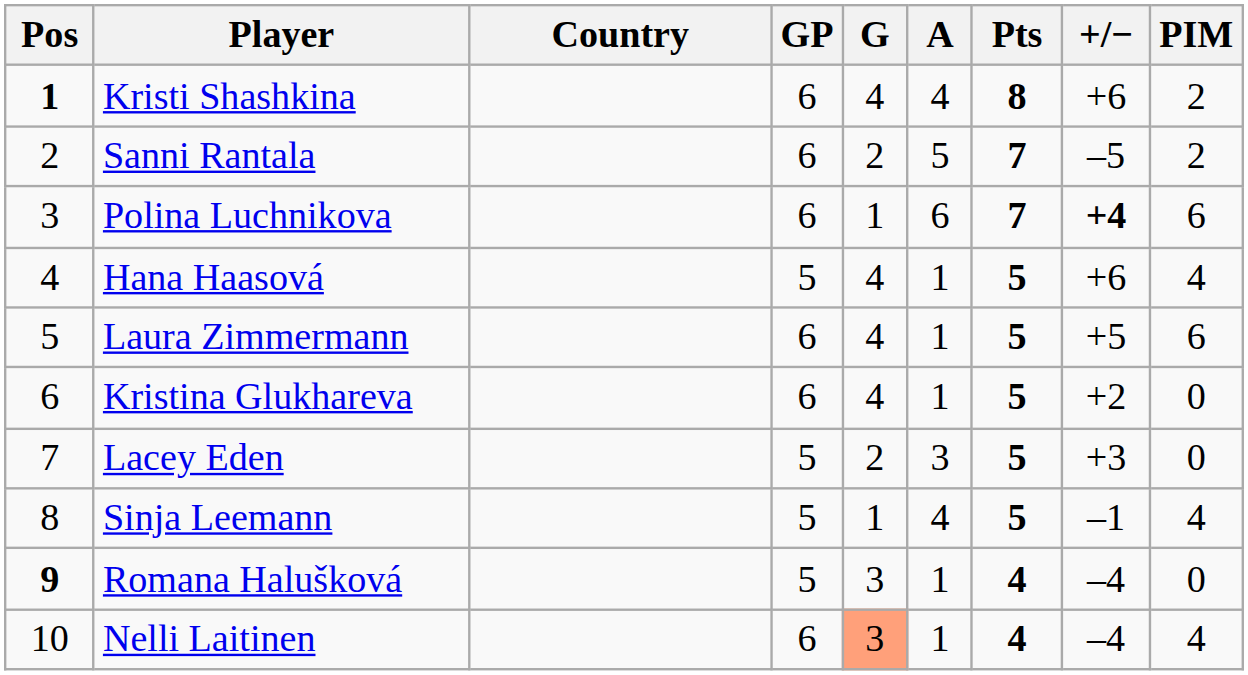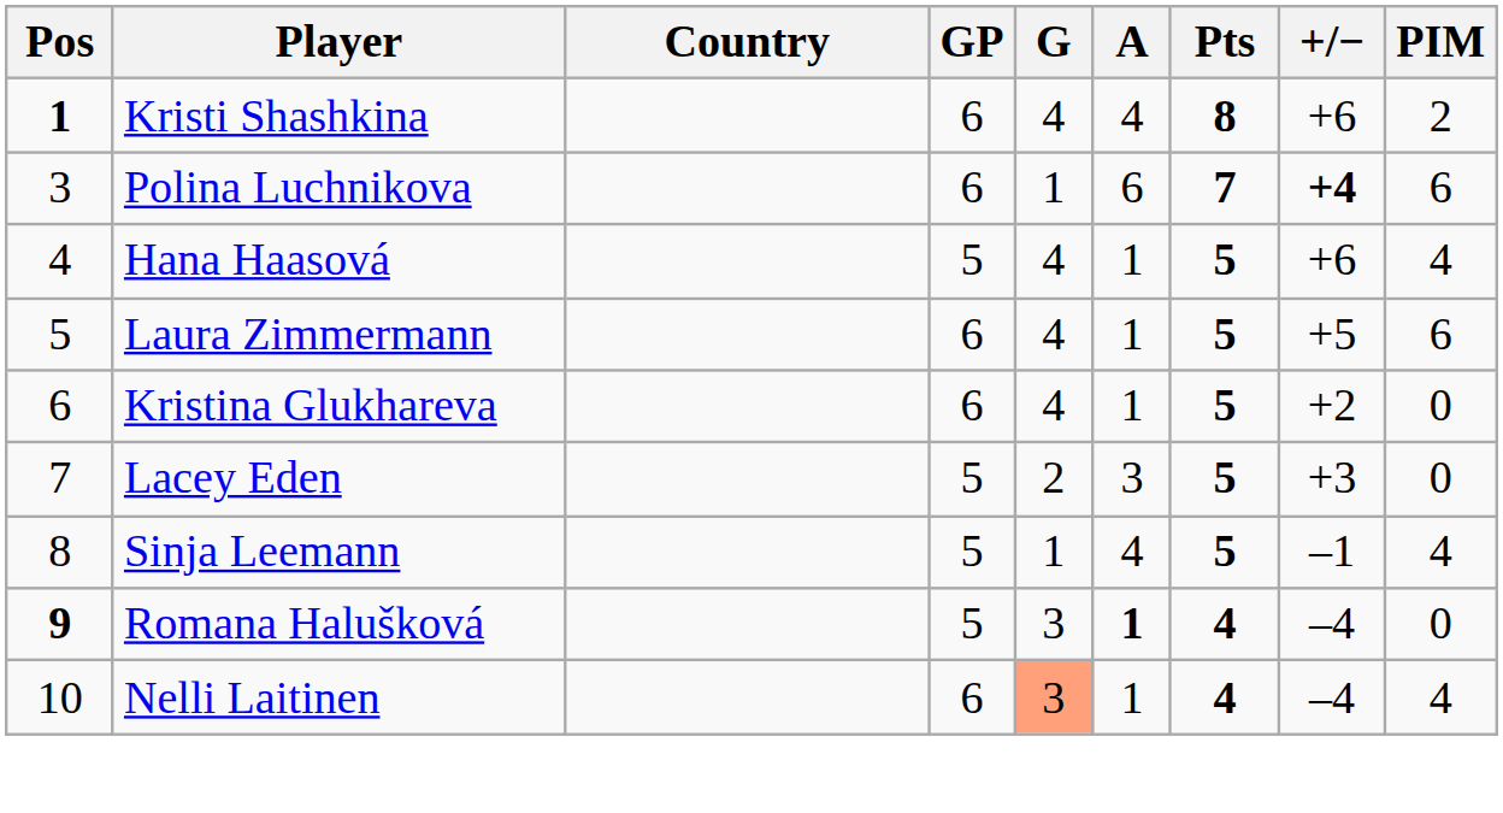 <table class="wikitable sortable" style="text-align: center;">
 <tr>
 <th width=30>Pos</th>
 <th width=150>Player</th>
 <th width=120>Country</th>
 <th width=20>GP</th>
 <th width=20>G</th>
 <th width=20>A</th>
 <th width=30>Pts</th>
 <th width=30>+/−</th>
 <th width=30>PIM</th>
 </tr>
 <tr>
 <td><strong>1</strong></td>
 <td align=left><a href='#'>Kristi Shashkina</a></td>
 <td align=left></td>
 <td>6</td>
 <td>4</td>
 <td>4</td>
 <td><strong>8</strong></td>
 <td>+6</td>
-<td>2</td>
-</tr>
-<tr>
-<td>2</td>
-<td align=left><a href='#'>Sanni Rantala</a></td>
-<td align=left></td>
-<td>6</td>
-<td>2</td>
-<td>5</td>
-<td><strong>7</strong></td>
-<td>–5</td>
 <td>2</td>
 </tr>
 <tr>
 <td>3</td>
 <td align=left><a href='#'>Polina Luchnikova</a></td>
 <td align=left></td>
 <td>6</td>
 <td>1</td>
 <td>6</td>
 <td><strong>7</strong></td>
 <td><strong>+4</strong></td>
 <td>6</td>
 </tr>
 <tr>
 <td>4</td>
 <td align=left><a href='#'>Hana Haasová</a></td>
 <td align=left></td>
 <td>5</td>
 <td>4</td>
 <td>1</td>
 <td><strong>5</strong></td>
 <td>+6</td>
 <td>4</td>
 </tr>
 <tr>
 <td>5</td>
 <td align=left><a href='#'>Laura Zimmermann</a></td>
 <td align=left></td>
 <td>6</td>
 <td>4</td>
 <td>1</td>
 <td><strong>5</strong></td>
 <td>+5</td>
 <td>6</td>
 </tr>
 <tr>
 <td>6</td>
 <td align=left><a href='#'>Kristina Glukhareva</a></td>
 <td align=left></td>
 <td>6</td>
 <td>4</td>
 <td>1</td>
 <td><strong>5</strong></td>
 <td>+2</td>
 <td>0</td>
 </tr>
 <tr>
 <td>7</td>
 <td align=left><a href='#'>Lacey Eden</a></td>
 <td align=left></td>
 <td>5</td>
 <td>2</td>
 <td>3</td>
 <td><strong>5</strong></td>
 <td>+3</td>
 <td>0</td>
 </tr>
 <tr>
 <td>8</td>
 <td align=left><a href='#'>Sinja Leemann</a></td>
 <td align=left></td>
 <td>5</td>
 <td>1</td>
 <td>4</td>
 <td><strong>5</strong></td>
 <td>–1</td>
 <td>4</td>
 </tr>
 <tr>
 <td><strong>9</strong></td>
 <td align=left><a href='#'>Romana Halušková</a></td>
 <td align=left></td>
 <td>5</td>
 <td>3</td>
-<td>1</td>
+<td><strong>1</strong></td>
 <td><strong>4</strong></td>
 <td>–4</td>
 <td>0</td>
 </tr>
 <tr>
 <td>10</td>
 <td align=left><a href='#'>Nelli Laitinen</a></td>
 <td align=left></td>
 <td>6</td>
 <td style="background: lightsalmon;">3</td>
 <td>1</td>
 <td><strong>4</strong></td>
 <td>–4</td>
 <td>4</td>
 </tr>
 </table>
